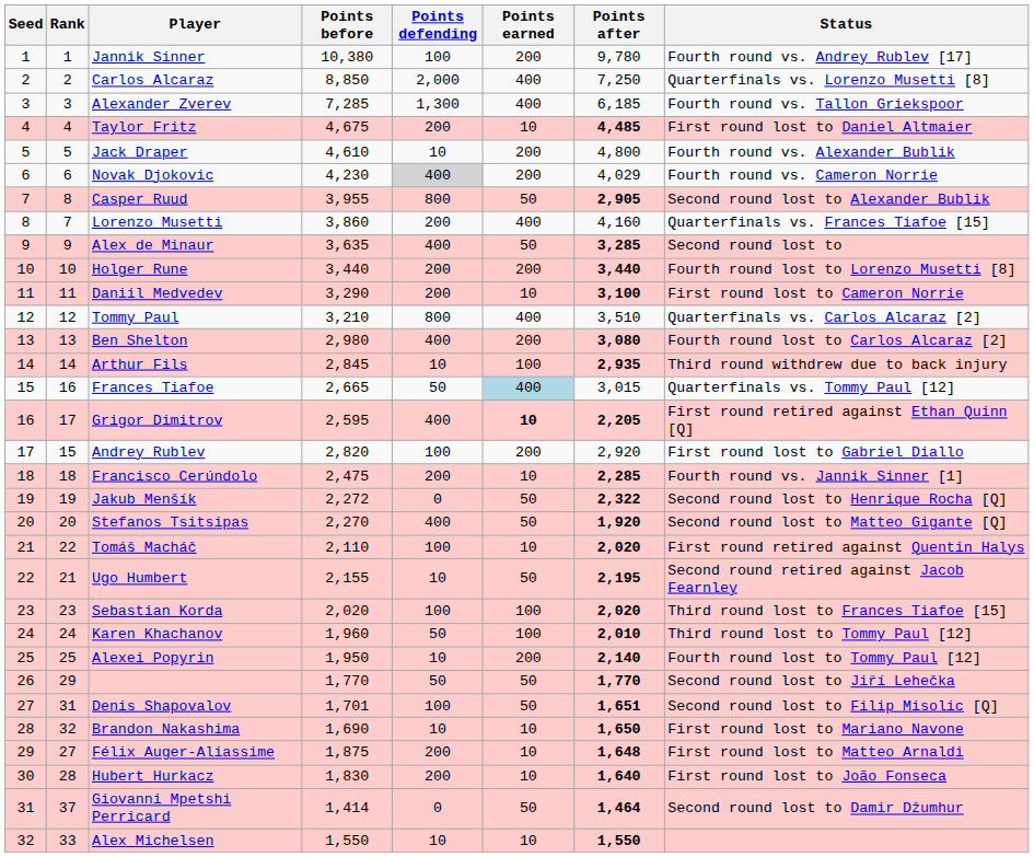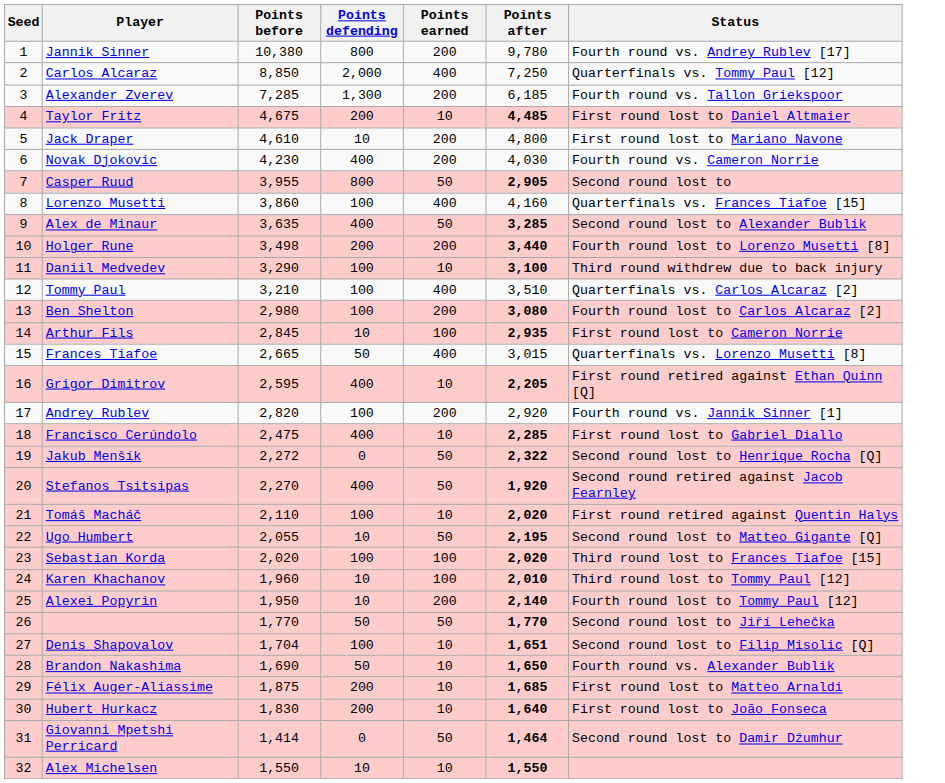 <table class="wikitable sortable">
 <tr>
 <th style="width:30px;">Seed</th>
-<th style="width:30px;">Rank</th>
 <th style="width:185px;">Player</th>
 <th style="width:75px;">Points before</th>
 <th style="width:75px;"><a href='#'>Points defending</a></th>
 <th style="width:75px;">Points earned</th>
 <th style="width:75px;">Points after</th>
 <th style="width:320px;">Status</th>
 </tr>
 <tr>
 <td style="text-align:center;">1</td>
-<td style="text-align:center;">1</td>
 <td> <a href='#'>Jannik Sinner</a></td>
 <td style="text-align:center;">10,380</td>
-<td style="text-align:center;">100</td>
+<td style="text-align:center;">800</td>
 <td style="text-align:center;">200</td>
 <td style="text-align:center;">9,780</td>
 <td>Fourth round vs.  <a href='#'>Andrey Rublev</a> [17]</td>
 </tr>
 <tr>
 <td style="text-align:center;">2</td>
-<td style="text-align:center;">2</td>
 <td> <a href='#'>Carlos Alcaraz</a></td>
 <td style="text-align:center;">8,850</td>
 <td style="text-align:center;">2,000</td>
 <td style="text-align:center;">400</td>
 <td style="text-align:center;">7,250</td>
-<td>Quarterfinals vs.  <a href='#'>Lorenzo Musetti</a> [8]</td>
+<td>Quarterfinals vs.  <a href='#'>Tommy Paul</a> [12]</td>
 </tr>
 <tr>
-<td style="text-align:center;">3</td>
 <td style="text-align:center;">3</td>
 <td> <a href='#'>Alexander Zverev</a></td>
 <td style="text-align:center;">7,285</td>
 <td style="text-align:center;">1,300</td>
-<td style="text-align:center;">400</td>
+<td style="text-align:center;">200</td>
 <td style="text-align:center;">6,185</td>
 <td>Fourth round vs.  <a href='#'>Tallon Griekspoor</a></td>
 </tr>
 <tr style=background:#fcc>
-<td style="text-align:center;">4</td>
 <td style="text-align:center;">4</td>
 <td> <a href='#'>Taylor Fritz</a></td>
 <td style="text-align:center;">4,675</td>
 <td style="text-align:center;">200</td>
 <td style="text-align:center;">10</td>
 <td style="text-align:center;"><strong>4,485</strong></td>
 <td>First round lost to  <a href='#'>Daniel Altmaier</a></td>
 </tr>
 <tr>
 <td style="text-align:center;">5</td>
-<td style="text-align:center;">5</td>
 <td> <a href='#'>Jack Draper</a></td>
 <td style="text-align:center;">4,610</td>
 <td style="text-align:center;">10</td>
 <td style="text-align:center;">200</td>
 <td style="text-align:center;">4,800</td>
-<td>Fourth round vs.  <a href='#'>Alexander Bublik</a></td>
+<td>First round lost to  <a href='#'>Mariano Navone</a></td>
 </tr>
 <tr>
 <td style="text-align:center;">6</td>
-<td style="text-align:center;">6</td>
 <td> <a href='#'>Novak Djokovic</a></td>
 <td style="text-align:center;">4,230</td>
-<td style="background: lightgrey; text-align:center;">400</td>
+<td style="text-align:center;">400</td>
 <td style="text-align:center;">200</td>
-<td style="text-align:center;">4,029</td>
+<td style="text-align:center;">4,030</td>
 <td>Fourth round vs.  <a href='#'>Cameron Norrie</a></td>
 </tr>
 <tr style=background:#fcc>
 <td style="text-align:center;">7</td>
-<td style="text-align:center;">8</td>
 <td> <a href='#'>Casper Ruud</a></td>
 <td style="text-align:center;">3,955</td>
 <td style="text-align:center;">800</td>
 <td style="text-align:center;">50</td>
 <td style="text-align:center;"><strong>2,905</strong></td>
-<td>Second round lost to  <a href='#'>Alexander Bublik</a></td>
+<td>Second round lost to </td>
 </tr>
 <tr>
 <td style="text-align:center;">8</td>
-<td style="text-align:center;">7</td>
 <td> <a href='#'>Lorenzo Musetti</a></td>
 <td style="text-align:center;">3,860</td>
-<td style="text-align:center;">200</td>
+<td style="text-align:center;">100</td>
 <td style="text-align:center;">400</td>
 <td style="text-align:center;">4,160</td>
 <td>Quarterfinals vs.  <a href='#'>Frances Tiafoe</a> [15]</td>
 </tr>
 <tr style=background:#fcc>
 <td style="text-align:center;">9</td>
-<td style="text-align:center;">9</td>
 <td> <a href='#'>Alex de Minaur</a></td>
 <td style="text-align:center;">3,635</td>
 <td style="text-align:center;">400</td>
 <td style="text-align:center;">50</td>
 <td style="text-align:center;"><strong>3,285</strong></td>
-<td>Second round lost to </td>
+<td>Second round lost to  <a href='#'>Alexander Bublik</a></td>
 </tr>
 <tr bgcolor=#fcc>
 <td style="text-align:center;">10</td>
-<td style="text-align:center;">10</td>
 <td> <a href='#'>Holger Rune</a></td>
-<td style="text-align:center;">3,440</td>
+<td style="text-align:center;">3,498</td>
 <td style="text-align:center;">200</td>
 <td style="text-align:center;">200</td>
 <td style="text-align:center;"><strong>3,440</strong></td>
 <td>Fourth round lost to  <a href='#'>Lorenzo Musetti</a> [8]</td>
 </tr>
 <tr style=background:#fcc>
 <td style="text-align:center;">11</td>
-<td style="text-align:center;">11</td>
 <td> <a href='#'>Daniil Medvedev</a></td>
 <td style="text-align:center;">3,290</td>
-<td style="text-align:center;">200</td>
+<td style="text-align:center;">100</td>
 <td style="text-align:center;">10</td>
 <td style="text-align:center;"><strong>3,100</strong></td>
-<td>First round lost to  <a href='#'>Cameron Norrie</a></td>
+<td>Third round withdrew due to back injury</td>
 </tr>
 <tr>
 <td style="text-align:center;">12</td>
-<td style="text-align:center;">12</td>
 <td> <a href='#'>Tommy Paul</a></td>
 <td style="text-align:center;">3,210</td>
-<td style="text-align:center;">800</td>
+<td style="text-align:center;">100</td>
 <td style="text-align:center;">400</td>
 <td style="text-align:center;">3,510</td>
 <td>Quarterfinals vs.  <a href='#'>Carlos Alcaraz</a> [2]</td>
 </tr>
 <tr bgcolor=#fcc>
 <td style="text-align:center;">13</td>
-<td style="text-align:center;">13</td>
 <td> <a href='#'>Ben Shelton</a></td>
 <td style="text-align:center;">2,980</td>
-<td style="text-align:center;">400</td>
+<td style="text-align:center;">100</td>
 <td style="text-align:center;">200</td>
 <td style="text-align:center;"><strong>3,080</strong></td>
 <td>Fourth round lost to  <a href='#'>Carlos Alcaraz</a> [2]</td>
 </tr>
 <tr style=background:#fcc>
 <td style="text-align:center;">14</td>
-<td style="text-align:center;">14</td>
 <td> <a href='#'>Arthur Fils</a></td>
 <td style="text-align:center;">2,845</td>
 <td style="text-align:center;">10</td>
 <td style="text-align:center;">100</td>
 <td style="text-align:center;"><strong>2,935</strong></td>
-<td>Third round withdrew due to back injury</td>
+<td>First round lost to  <a href='#'>Cameron Norrie</a></td>
 </tr>
 <tr>
 <td style="text-align:center;">15</td>
-<td style="text-align:center;">16</td>
 <td> <a href='#'>Frances Tiafoe</a></td>
 <td style="text-align:center;">2,665</td>
 <td style="text-align:center;">50</td>
-<td style="background: lightblue; text-align:center;">400</td>
+<td style="text-align:center;">400</td>
 <td style="text-align:center;">3,015</td>
-<td>Quarterfinals vs.  <a href='#'>Tommy Paul</a> [12]</td>
+<td>Quarterfinals vs.  <a href='#'>Lorenzo Musetti</a> [8]</td>
 </tr>
 <tr style=background:#fcc>
 <td style="text-align:center;">16</td>
-<td style="text-align:center;">17</td>
 <td> <a href='#'>Grigor Dimitrov</a></td>
 <td style="text-align:center;">2,595</td>
 <td style="text-align:center;">400</td>
-<td style="text-align:center;"><strong>10</strong></td>
+<td style="text-align:center;">10</td>
 <td style="text-align:center;"><strong>2,205</strong></td>
 <td>First round retired against  <a href='#'>Ethan Quinn</a> [Q]</td>
 </tr>
 <tr>
 <td style="text-align:center;">17</td>
-<td style="text-align:center;">15</td>
 <td> <a href='#'>Andrey Rublev</a></td>
 <td style="text-align:center;">2,820</td>
 <td style="text-align:center;">100</td>
 <td style="text-align:center;">200</td>
 <td style="text-align:center;">2,920</td>
+<td>Fourth round vs.  <a href='#'>Jannik Sinner</a> [1]</td>
+</tr>
+<tr style=background:#fcc>
+<td style="text-align:center;">18</td>
+<td> <a href='#'>Francisco Cerúndolo</a></td>
+<td style="text-align:center;">2,475</td>
+<td style="text-align:center;">400</td>
+<td style="text-align:center;">10</td>
+<td style="text-align:center;"><strong>2,285</strong></td>
 <td>First round lost to  <a href='#'>Gabriel Diallo</a></td>
 </tr>
 <tr style=background:#fcc>
-<td style="text-align:center;">18</td>
-<td style="text-align:center;">18</td>
-<td> <a href='#'>Francisco Cerúndolo</a></td>
-<td style="text-align:center;">2,475</td>
-<td style="text-align:center;">200</td>
-<td style="text-align:center;">10</td>
-<td style="text-align:center;"><strong>2,285</strong></td>
-<td>Fourth round vs.  <a href='#'>Jannik Sinner</a> [1]</td>
-</tr>
-<tr style=background:#fcc>
-<td style="text-align:center;">19</td>
 <td style="text-align:center;">19</td>
 <td> <a href='#'>Jakub Menšík</a></td>
 <td style="text-align:center;">2,272</td>
 <td style="text-align:center;">0</td>
 <td style="text-align:center;">50</td>
 <td style="text-align:center;"><strong>2,322</strong></td>
 <td>Second round lost to  <a href='#'>Henrique Rocha</a> [Q]</td>
 </tr>
 <tr style=background:#fcc>
 <td style="text-align:center;">20</td>
-<td style="text-align:center;">20</td>
 <td> <a href='#'>Stefanos Tsitsipas</a></td>
 <td style="text-align:center;">2,270</td>
 <td style="text-align:center;">400</td>
 <td style="text-align:center;">50</td>
 <td style="text-align:center;"><strong>1,920</strong></td>
-<td>Second round lost to  <a href='#'>Matteo Gigante</a> [Q]</td>
+<td>Second round retired against  <a href='#'>Jacob Fearnley</a></td>
 </tr>
 <tr style=background:#fcc>
 <td style="text-align:center;">21</td>
-<td style="text-align:center;">22</td>
 <td> <a href='#'>Tomáš Macháč</a></td>
 <td style="text-align:center;">2,110</td>
 <td style="text-align:center;">100</td>
 <td style="text-align:center;">10</td>
 <td style="text-align:center;"><strong>2,020</strong></td>
 <td>First round retired against  <a href='#'>Quentin Halys</a></td>
 </tr>
 <tr bgcolor=#fcc>
 <td style="text-align:center;">22</td>
-<td style="text-align:center;">21</td>
 <td> <a href='#'>Ugo Humbert</a></td>
-<td style="text-align:center;">2,155</td>
+<td style="text-align:center;">2,055</td>
 <td style="text-align:center;">10</td>
 <td style="text-align:center;">50</td>
 <td style="text-align:center;"><strong>2,195</strong></td>
-<td>Second round retired against  <a href='#'>Jacob Fearnley</a></td>
+<td>Second round lost to  <a href='#'>Matteo Gigante</a> [Q]</td>
 </tr>
 <tr bgcolor=#fcc>
-<td style="text-align:center;">23</td>
 <td style="text-align:center;">23</td>
 <td> <a href='#'>Sebastian Korda</a></td>
 <td style="text-align:center;">2,020</td>
 <td style="text-align:center;">100</td>
 <td style="text-align:center;">100</td>
 <td style="text-align:center;"><strong>2,020</strong></td>
 <td>Third round lost to  <a href='#'>Frances Tiafoe</a> [15]</td>
 </tr>
 <tr bgcolor=#fcc>
 <td style="text-align:center;">24</td>
-<td style="text-align:center;">24</td>
 <td> <a href='#'>Karen Khachanov</a></td>
 <td style="text-align:center;">1,960</td>
-<td style="text-align:center;">50</td>
+<td style="text-align:center;">10</td>
 <td style="text-align:center;">100</td>
 <td style="text-align:center;"><strong>2,010</strong></td>
 <td>Third round lost to  <a href='#'>Tommy Paul</a> [12]</td>
 </tr>
 <tr style=background:#fcc>
-<td style="text-align:center;">25</td>
 <td style="text-align:center;">25</td>
 <td> <a href='#'>Alexei Popyrin</a></td>
 <td style="text-align:center;">1,950</td>
 <td style="text-align:center;">10</td>
 <td style="text-align:center;">200</td>
 <td style="text-align:center;"><strong>2,140</strong></td>
 <td>Fourth round lost to  <a href='#'>Tommy Paul</a> [12]</td>
 </tr>
 <tr style=background:#fcc>
 <td style="text-align:center;">26</td>
-<td style="text-align:center;">29</td>
 <td></td>
 <td style="text-align:center;">1,770</td>
 <td style="text-align:center;">50</td>
 <td style="text-align:center;">50</td>
 <td style="text-align:center;"><strong>1,770</strong></td>
 <td>Second round lost to  <a href='#'>Jiří Lehečka</a></td>
 </tr>
 <tr bgcolor=#fcc>
 <td style="text-align:center;">27</td>
-<td style="text-align:center;">31</td>
 <td> <a href='#'>Denis Shapovalov</a></td>
-<td style="text-align:center;">1,701</td>
+<td style="text-align:center;">1,704</td>
 <td style="text-align:center;">100</td>
-<td style="text-align:center;">50</td>
+<td style="text-align:center;">10</td>
 <td style="text-align:center;"><strong>1,651</strong></td>
 <td>Second round lost to  <a href='#'>Filip Misolic</a> [Q]</td>
 </tr>
 <tr style=background:#fcc>
 <td style="text-align:center;">28</td>
-<td style="text-align:center;">32</td>
 <td> <a href='#'>Brandon Nakashima</a></td>
 <td style="text-align:center;">1,690</td>
-<td style="text-align:center;">10</td>
+<td style="text-align:center;">50</td>
 <td style="text-align:center;">10</td>
 <td style="text-align:center;"><strong>1,650</strong></td>
-<td>First round lost to  <a href='#'>Mariano Navone</a></td>
+<td>Fourth round vs.  <a href='#'>Alexander Bublik</a></td>
 </tr>
 <tr style=background:#fcc>
 <td style="text-align:center;">29</td>
-<td style="text-align:center;">27</td>
 <td> <a href='#'>Félix Auger-Aliassime</a></td>
 <td style="text-align:center;">1,875</td>
 <td style="text-align:center;">200</td>
 <td style="text-align:center;">10</td>
-<td style="text-align:center;"><strong>1,648</strong></td>
+<td style="text-align:center;"><strong>1,685</strong></td>
 <td>First round lost to  <a href='#'>Matteo Arnaldi</a></td>
 </tr>
 <tr style=background:#fcc>
 <td style="text-align:center;">30</td>
-<td style="text-align:center;">28</td>
 <td> <a href='#'>Hubert Hurkacz</a></td>
 <td style="text-align:center;">1,830</td>
 <td style="text-align:center;">200</td>
 <td style="text-align:center;">10</td>
 <td style="text-align:center;"><strong>1,640</strong></td>
 <td>First round lost to  <a href='#'>João Fonseca</a></td>
 </tr>
 <tr style=background:#fcc>
 <td style="text-align:center;">31</td>
-<td style="text-align:center;">37</td>
 <td> <a href='#'>Giovanni Mpetshi Perricard</a></td>
 <td style="text-align:center;">1,414</td>
 <td style="text-align:center;">0 </td>
 <td style="text-align:center;">50</td>
 <td style="text-align:center;"><strong>1,464</strong></td>
 <td>Second round lost to  <a href='#'>Damir Džumhur</a></td>
 </tr>
 <tr style=background:#fcc>
 <td style="text-align:center;">32</td>
-<td style="text-align:center;">33</td>
 <td> <a href='#'>Alex Michelsen</a></td>
 <td style="text-align:center;">1,550</td>
 <td style="text-align:center;">10</td>
 <td style="text-align:center;">10</td>
 <td style="text-align:center;"><strong>1,550</strong></td>
 <td></td>
 </tr>
 </table>
